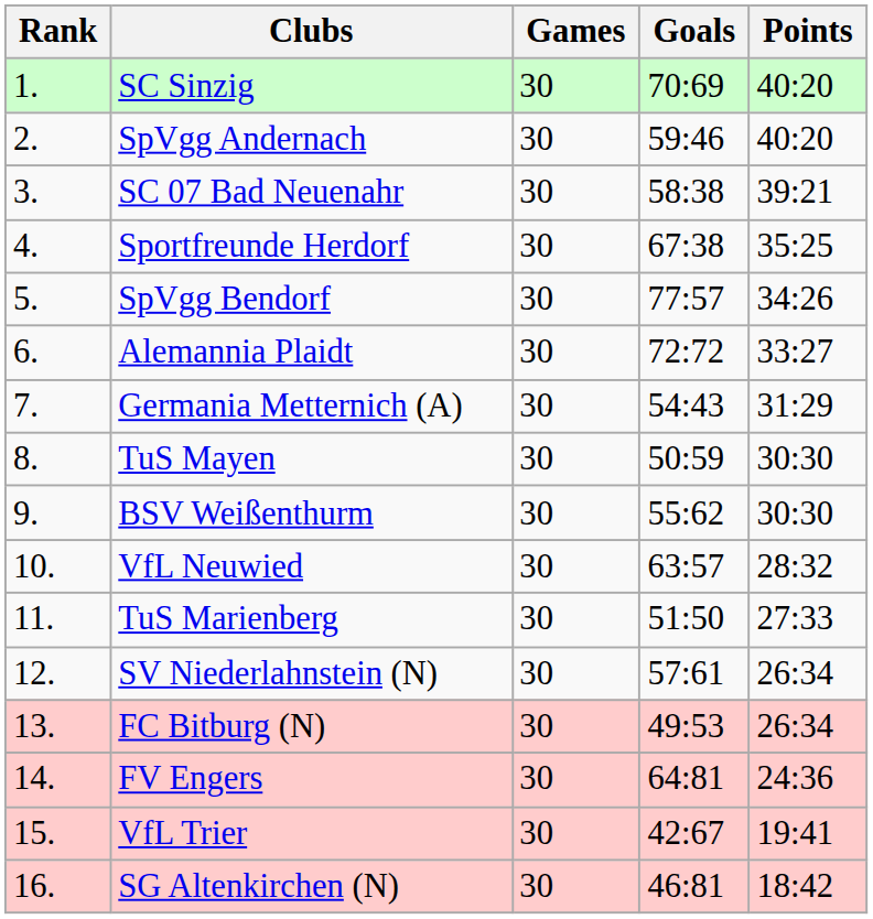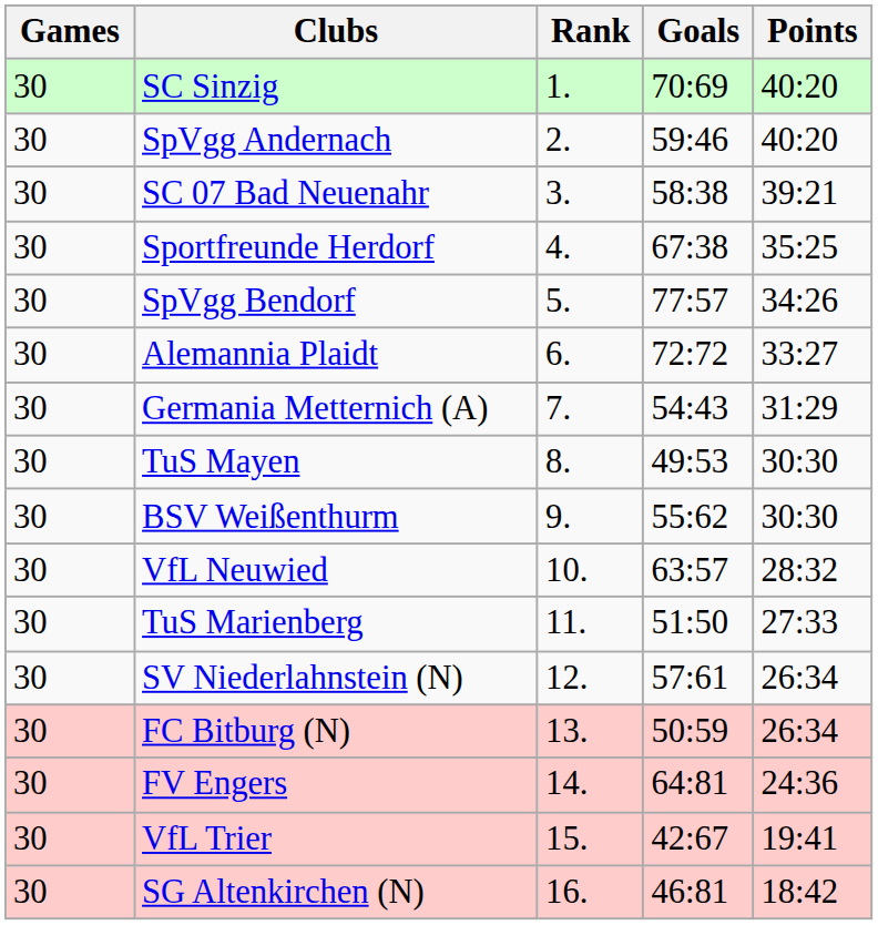 <table class="wikitable" style="width:410px;">
 <tr>
+<th>Games</th>
+<th>Clubs</th>
 <th>Rank</th>
-<th>Clubs</th>
-<th>Games</th>
 <th>Goals</th>
 <th>Points</th>
 </tr>
 <tr bgcolor="ccffcc">
+<td>30</td>
+<td><a href='#'>SC Sinzig</a></td>
 <td>1.</td>
-<td><a href='#'>SC Sinzig</a></td>
-<td>30</td>
 <td>70:69</td>
 <td>40:20</td>
 </tr>
 <tr>
+<td>30</td>
+<td><a href='#'>SpVgg Andernach</a></td>
 <td>2.</td>
-<td><a href='#'>SpVgg Andernach</a></td>
-<td>30</td>
 <td>59:46</td>
 <td>40:20</td>
 </tr>
 <tr>
+<td>30</td>
+<td><a href='#'>SC 07 Bad Neuenahr</a></td>
 <td>3.</td>
-<td><a href='#'>SC 07 Bad Neuenahr</a></td>
-<td>30</td>
 <td>58:38</td>
 <td>39:21</td>
 </tr>
 <tr>
+<td>30</td>
+<td><a href='#'>Sportfreunde Herdorf</a></td>
 <td>4.</td>
-<td><a href='#'>Sportfreunde Herdorf</a></td>
-<td>30</td>
 <td>67:38</td>
 <td>35:25</td>
 </tr>
 <tr>
+<td>30</td>
+<td><a href='#'>SpVgg Bendorf</a></td>
 <td>5.</td>
-<td><a href='#'>SpVgg Bendorf</a></td>
-<td>30</td>
 <td>77:57</td>
 <td>34:26</td>
 </tr>
 <tr>
+<td>30</td>
+<td><a href='#'>Alemannia Plaidt</a></td>
 <td>6.</td>
-<td><a href='#'>Alemannia Plaidt</a></td>
-<td>30</td>
 <td>72:72</td>
 <td>33:27</td>
 </tr>
 <tr>
+<td>30</td>
+<td><a href='#'>Germania Metternich</a> (A)</td>
 <td>7.</td>
-<td><a href='#'>Germania Metternich</a> (A)</td>
-<td>30</td>
 <td>54:43</td>
 <td>31:29</td>
 </tr>
 <tr>
+<td>30</td>
+<td><a href='#'>TuS Mayen</a></td>
 <td>8.</td>
-<td><a href='#'>TuS Mayen</a></td>
-<td>30</td>
-<td>50:59</td>
+<td>49:53</td>
 <td>30:30</td>
 </tr>
 <tr>
+<td>30</td>
+<td><a href='#'>BSV Weißenthurm</a></td>
 <td>9.</td>
-<td><a href='#'>BSV Weißenthurm</a></td>
-<td>30</td>
 <td>55:62</td>
 <td>30:30</td>
 </tr>
 <tr>
+<td>30</td>
+<td><a href='#'>VfL Neuwied</a></td>
 <td>10.</td>
-<td><a href='#'>VfL Neuwied</a></td>
-<td>30</td>
 <td>63:57</td>
 <td>28:32</td>
 </tr>
 <tr>
+<td>30</td>
+<td><a href='#'>TuS Marienberg</a></td>
 <td>11.</td>
-<td><a href='#'>TuS Marienberg</a></td>
-<td>30</td>
 <td>51:50</td>
 <td>27:33</td>
 </tr>
 <tr>
+<td>30</td>
+<td><a href='#'>SV Niederlahnstein</a> (N)</td>
 <td>12.</td>
-<td><a href='#'>SV Niederlahnstein</a> (N)</td>
-<td>30</td>
 <td>57:61</td>
 <td>26:34</td>
 </tr>
 <tr bgcolor="#ffcccc">
+<td>30</td>
+<td><a href='#'>FC Bitburg</a> (N)</td>
 <td>13.</td>
-<td><a href='#'>FC Bitburg</a> (N)</td>
-<td>30</td>
-<td>49:53</td>
+<td>50:59</td>
 <td>26:34</td>
 </tr>
 <tr bgcolor="#ffcccc">
+<td>30</td>
+<td><a href='#'>FV Engers</a></td>
 <td>14.</td>
-<td><a href='#'>FV Engers</a></td>
-<td>30</td>
 <td>64:81</td>
 <td>24:36</td>
 </tr>
 <tr bgcolor="#ffcccc">
+<td>30</td>
+<td><a href='#'>VfL Trier</a></td>
 <td>15.</td>
-<td><a href='#'>VfL Trier</a></td>
-<td>30</td>
 <td>42:67</td>
 <td>19:41</td>
 </tr>
 <tr bgcolor="#ffcccc">
+<td>30</td>
+<td><a href='#'>SG Altenkirchen</a> (N)</td>
 <td>16.</td>
-<td><a href='#'>SG Altenkirchen</a> (N)</td>
-<td>30</td>
 <td>46:81</td>
 <td>18:42</td>
 </tr>
 </table>
